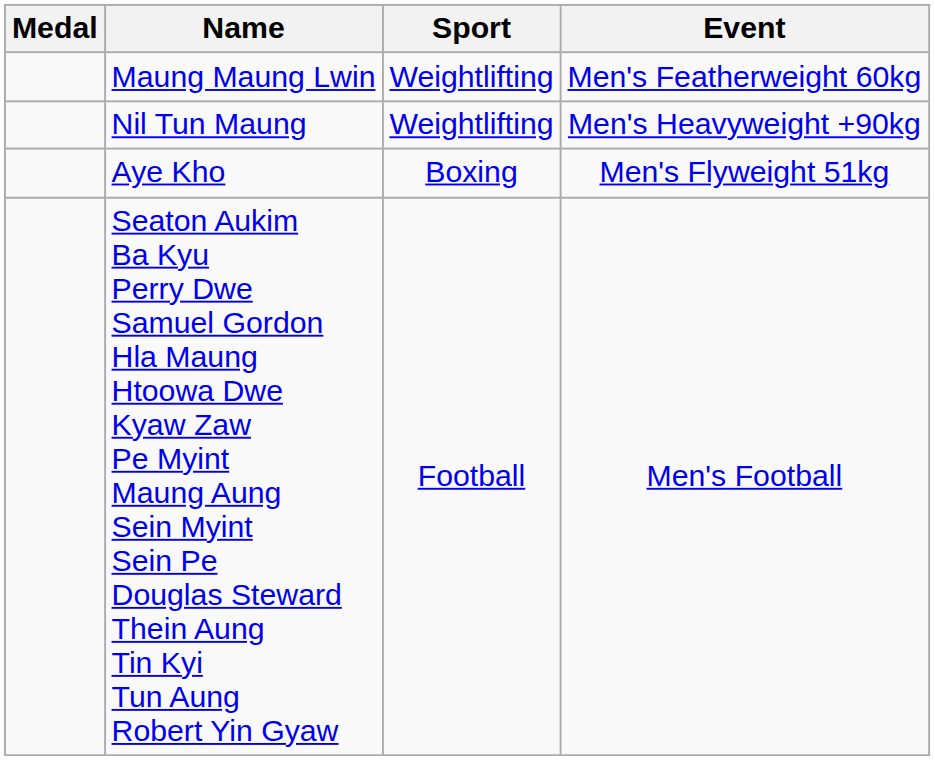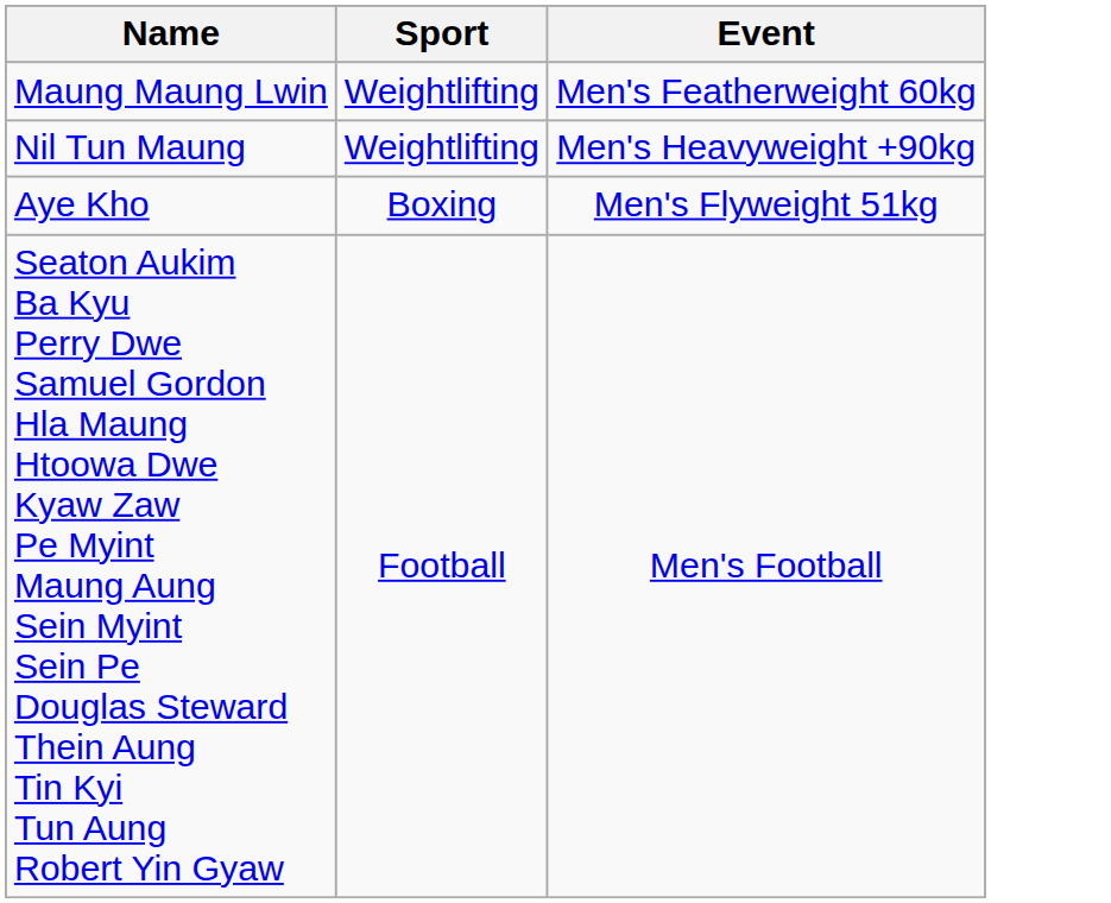 <table class="wikitable sortable"  style="font-size:100%; text-align:center;">
 <tr>
-<th>Medal</th>
 <th>Name</th>
 <th>Sport</th>
 <th>Event</th>
 </tr>
 <tr>
-<td></td>
 <td align=left><a href='#'>Maung Maung Lwin</a></td>
 <td> <a href='#'>Weightlifting</a></td>
 <td><a href='#'>Men's Featherweight 60kg</a></td>
 </tr>
 <tr>
-<td></td>
 <td align=left><a href='#'>Nil Tun Maung</a></td>
 <td> <a href='#'>Weightlifting</a></td>
 <td><a href='#'>Men's Heavyweight +90kg</a></td>
 </tr>
 <tr>
-<td></td>
 <td align=left><a href='#'>Aye Kho</a></td>
 <td> <a href='#'>Boxing</a></td>
 <td><a href='#'>Men's Flyweight 51kg</a></td>
 </tr>
 <tr>
-<td></td>
 <td align=left><a href='#'>Seaton Aukim</a><br><a href='#'>Ba Kyu</a><br><a href='#'>Perry Dwe</a><br><a href='#'>Samuel Gordon</a><br><a href='#'>Hla Maung</a><br><a href='#'>Htoowa Dwe</a><br><a href='#'>Kyaw Zaw</a><br><a href='#'>Pe Myint</a><br><a href='#'>Maung Aung</a><br><a href='#'>Sein Myint</a><br><a href='#'>Sein Pe</a><br><a href='#'>Douglas Steward</a><br><a href='#'>Thein Aung</a><br><a href='#'>Tin Kyi</a><br><a href='#'>Tun Aung</a><br><a href='#'>Robert Yin Gyaw</a></td>
 <td> <a href='#'>Football</a></td>
 <td><a href='#'>Men's Football</a></td>
 </tr>
 </table>
